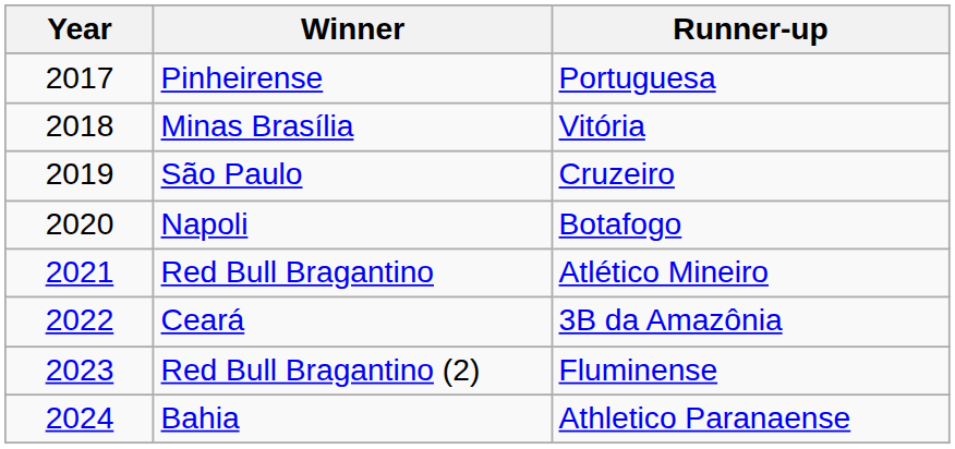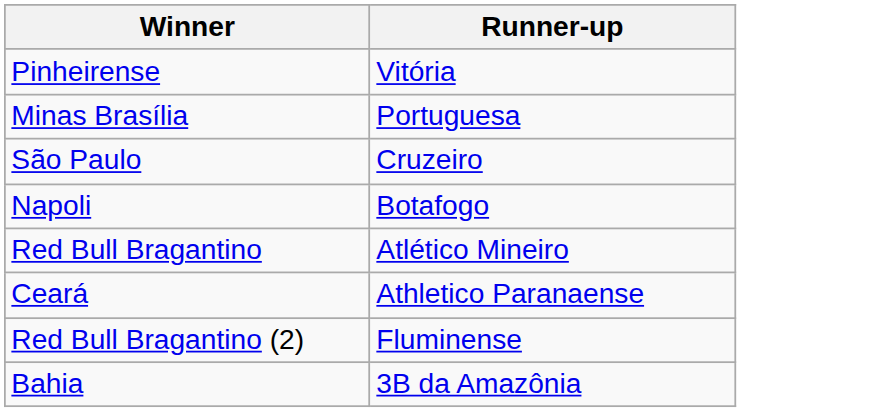 <table class="wikitable">
 <tr>
-<th width=70>Year</th>
 <th width=200>Winner</th>
 <th width=200>Runner-up</th>
 </tr>
 <tr>
-<td align=center>2017</td>
 <td> <a href='#'>Pinheirense</a></td>
+<td> <a href='#'>Vitória</a></td>
+</tr>
+<tr>
+<td> <a href='#'>Minas Brasília</a></td>
 <td> <a href='#'>Portuguesa</a></td>
 </tr>
 <tr>
-<td align=center>2018</td>
-<td> <a href='#'>Minas Brasília</a></td>
-<td> <a href='#'>Vitória</a></td>
-</tr>
-<tr>
-<td align=center>2019</td>
 <td> <a href='#'>São Paulo</a></td>
 <td> <a href='#'>Cruzeiro</a></td>
 </tr>
 <tr>
-<td align=center>2020</td>
 <td> <a href='#'>Napoli</a></td>
 <td> <a href='#'>Botafogo</a></td>
 </tr>
 <tr>
-<td align=center><a href='#'>2021</a></td>
 <td> <a href='#'>Red Bull Bragantino</a></td>
 <td> <a href='#'>Atlético Mineiro</a></td>
 </tr>
 <tr>
-<td align=center><a href='#'>2022</a></td>
 <td> <a href='#'>Ceará</a></td>
-<td> <a href='#'>3B da Amazônia</a></td>
+<td> <a href='#'>Athletico Paranaense</a></td>
 </tr>
 <tr>
-<td align=center><a href='#'>2023</a></td>
 <td> <a href='#'>Red Bull Bragantino</a> (2)</td>
 <td> <a href='#'>Fluminense</a></td>
 </tr>
 <tr>
-<td align=center><a href='#'>2024</a></td>
 <td> <a href='#'>Bahia</a></td>
-<td> <a href='#'>Athletico Paranaense</a></td>
+<td> <a href='#'>3B da Amazônia</a></td>
 </tr>
 </table>
